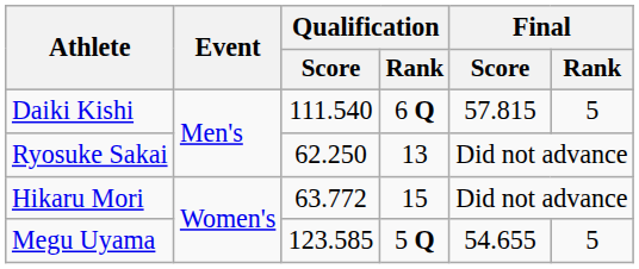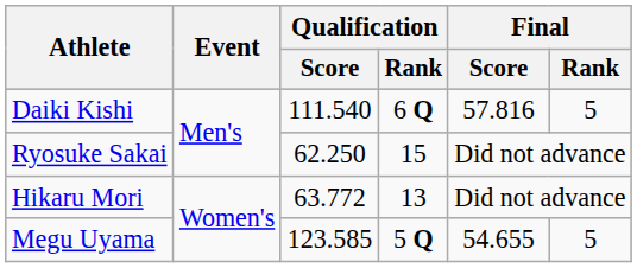 <table class="wikitable" style="font-size:90%">
 <tr>
 <th rowspan="2">Athlete</th>
 <th rowspan="2">Event</th>
 <th colspan="2">Qualification</th>
 <th colspan="2">Final</th>
 </tr>
 <tr style="font-size:95%">
 <th>Score</th>
 <th>Rank</th>
 <th>Score</th>
 <th>Rank</th>
 </tr>
 <tr align=center>
 <td align=left><a href='#'>Daiki Kishi</a></td>
 <td align=left rowspan=2><a href='#'>Men's</a></td>
 <td>111.540</td>
 <td>6 <strong>Q</strong></td>
-<td>57.815</td>
+<td>57.816</td>
 <td>5</td>
 </tr>
 <tr align=center>
 <td align=left><a href='#'>Ryosuke Sakai</a></td>
 <td>62.250</td>
-<td>13</td>
+<td>15</td>
 <td colspan=2>Did not advance</td>
 </tr>
 <tr align=center>
 <td align=left><a href='#'>Hikaru Mori</a></td>
 <td align=left rowspan=2><a href='#'>Women's</a></td>
 <td>63.772</td>
-<td>15</td>
+<td>13</td>
 <td colspan=2>Did not advance</td>
 </tr>
 <tr align=center>
 <td align=left><a href='#'>Megu Uyama</a></td>
 <td>123.585</td>
 <td>5 <strong>Q</strong></td>
 <td>54.655</td>
 <td>5</td>
 </tr>
 </table>
